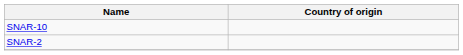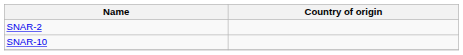 <table class="wikitable" border="0" width="60%">
 <tr>
 <th width="5%">Name</th>
 <th width="5%">Country of origin</th>
 </tr>
 <tr>
-<td><a href='#'>SNAR-10</a></td>
+<td><a href='#'>SNAR-2</a></td>
 <td></td>
 </tr>
 <tr>
-<td><a href='#'>SNAR-2</a></td>
+<td><a href='#'>SNAR-10</a></td>
 <td></td>
 </tr>
 <tr>
 </tr>
 </table>
